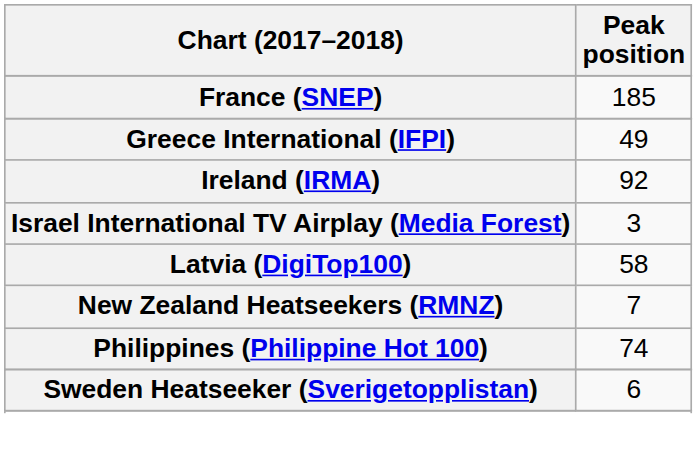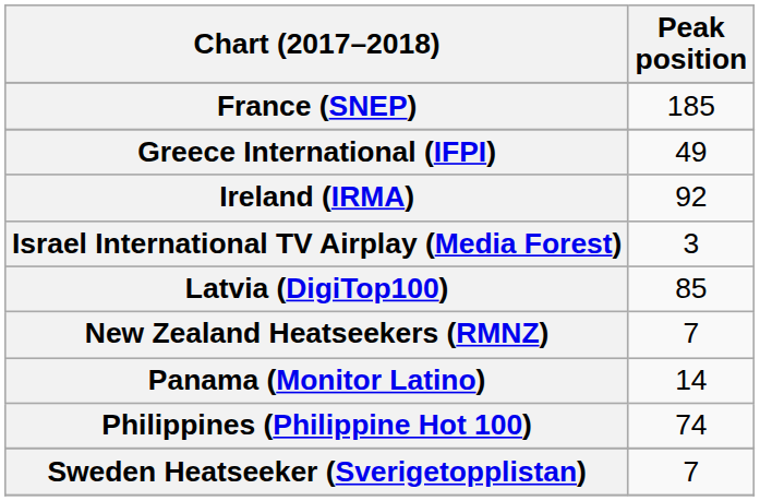 <table class="wikitable sortable plainrowheaders" style="text-align:center">
 <tr>
 <th scope="col">Chart (2017–2018)</th>
 <th scope="col">Peak<br> position</th>
 </tr>
 <tr>
 </tr>
 <tr>
 </tr>
 <tr>
 </tr>
 <tr>
 </tr>
 <tr>
 <th scope="row">France (<a href='#'>SNEP</a>)</th>
 <td>185</td>
 </tr>
 <tr>
 </tr>
 <tr>
 <th scope="row">Greece International (<a href='#'>IFPI</a>)</th>
 <td>49</td>
 </tr>
 <tr>
 <th scope="row">Ireland (<a href='#'>IRMA</a>)</th>
 <td>92</td>
 </tr>
 <tr>
 <th scope="row">Israel International TV Airplay (<a href='#'>Media Forest</a>)</th>
 <td>3</td>
 </tr>
 <tr>
 <th scope="row">Latvia (<a href='#'>DigiTop100</a>)</th>
-<td>58</td>
+<td>85</td>
 </tr>
 <tr>
 <th scope="row">New Zealand Heatseekers (<a href='#'>RMNZ</a>)</th>
 <td>7</td>
+</tr>
+<tr>
+<th scope="row">Panama (<a href='#'>Monitor Latino</a>)</th>
+<td>14</td>
 </tr>
 <tr>
 <th scope="row">Philippines (<a href='#'>Philippine Hot 100</a>)</th>
 <td>74</td>
 </tr>
 <tr>
 </tr>
 <tr>
 </tr>
 <tr>
 </tr>
 <tr>
 </tr>
 <tr>
 <th scope="row">Sweden Heatseeker (<a href='#'>Sverigetopplistan</a>)</th>
-<td>6</td>
+<td>7</td>
 </tr>
 <tr>
 </tr>
 <tr>
 </tr>
 <tr>
 </tr>
 <tr>
 </tr>
 <tr>
 </tr>
 <tr>
 </tr>
 </table>
